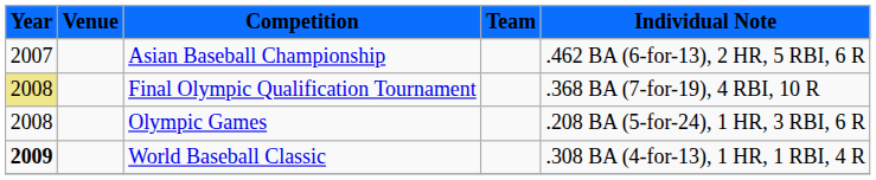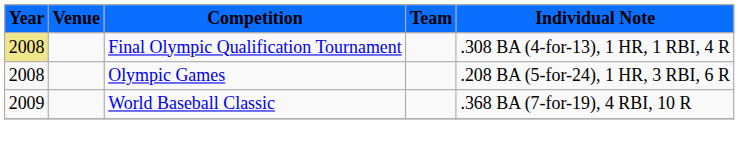 <table class="wikitable">
 <tr>
 <th style="background:#0A6EFF"><span>Year</span></th>
 <th style="background:#0A6EFF"><span>Venue</span></th>
 <th style="background:#0A6EFF"><span>Competition</span></th>
 <th style="background:#0A6EFF"><span>Team</span></th>
 <th style="background:#0A6EFF"><span>Individual Note</span></th>
 </tr>
 <tr>
-<td>2007</td>
-<td></td>
-<td><a href='#'>Asian Baseball Championship</a></td>
-<td style="text-align:center"></td>
-<td>.462 BA (6-for-13), 2 HR, 5 RBI, 6 R</td>
-</tr>
-<tr>
 <td style="background: khaki;">2008</td>
 <td></td>
 <td><a href='#'>Final Olympic Qualification Tournament</a></td>
 <td style="text-align:center"></td>
-<td>.368 BA (7-for-19), 4 RBI, 10 R</td>
+<td>.308 BA (4-for-13), 1 HR, 1 RBI, 4 R</td>
 </tr>
 <tr>
 <td>2008</td>
 <td></td>
 <td><a href='#'>Olympic Games</a></td>
 <td style="text-align:center"></td>
 <td>.208 BA (5-for-24), 1 HR, 3 RBI, 6 R</td>
 </tr>
 <tr>
-<td><strong>2009</strong></td>
+<td>2009</td>
 <td></td>
 <td><a href='#'>World Baseball Classic</a></td>
 <td style="text-align:center"></td>
-<td>.308 BA (4-for-13), 1 HR, 1 RBI, 4 R</td>
+<td>.368 BA (7-for-19), 4 RBI, 10 R</td>
 </tr>
 <tr>
 </tr>
 </table>
